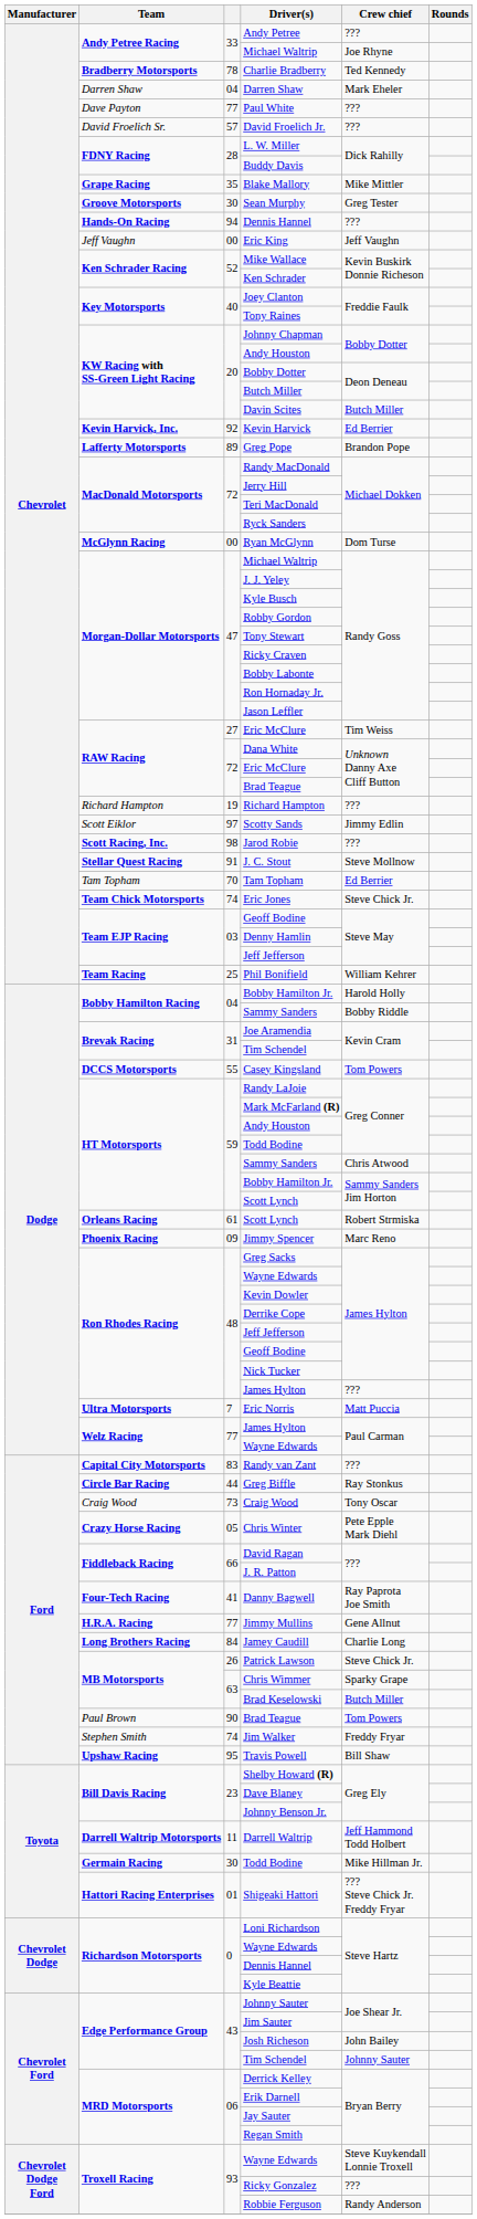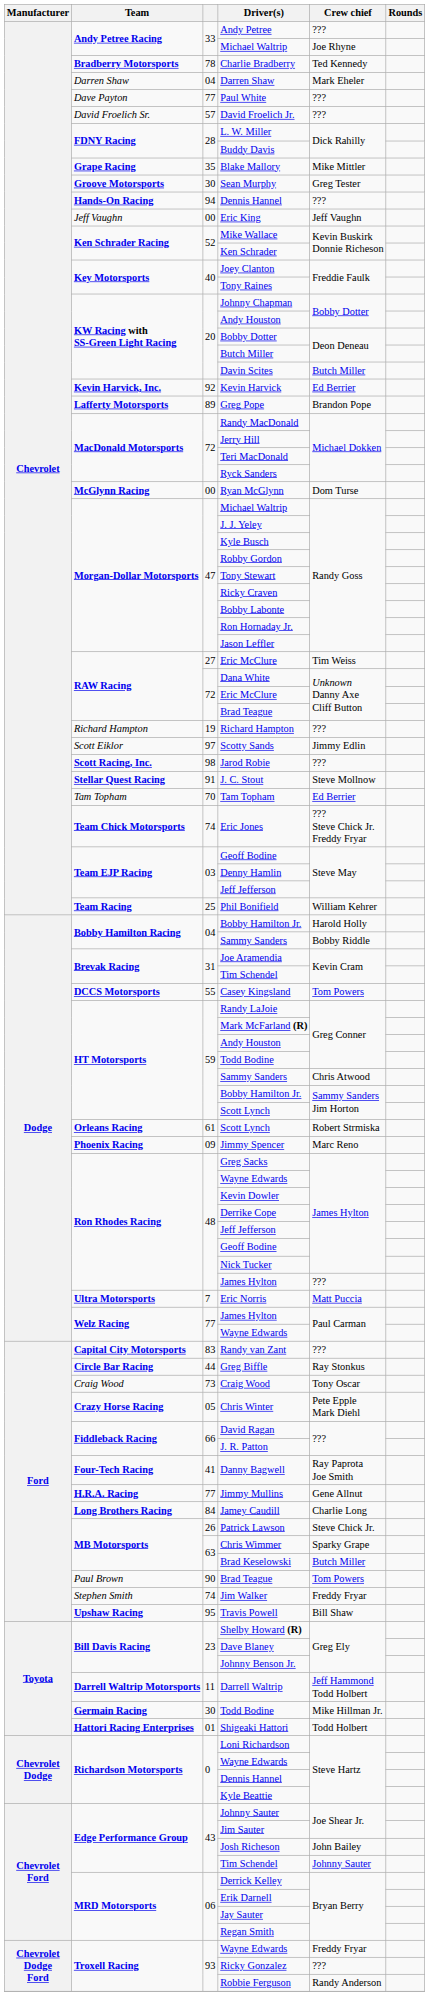 <table class="wikitable" style="font-size: 95%;">
 <tr>
 <th>Manufacturer</th>
 <th>Team</th>
 <th></th>
 <th>Driver(s)</th>
 <th>Crew chief</th>
 <th>Rounds</th>
 </tr>
 <tr>
 <th rowspan=51><a href='#'>Chevrolet</a></th>
 <td rowspan=2><strong><a href='#'>Andy Petree Racing</a></strong></td>
 <td rowspan=2>33</td>
 <td><a href='#'>Andy Petree</a></td>
 <td>???</td>
 <td></td>
 </tr>
 <tr>
 <td><a href='#'>Michael Waltrip</a></td>
 <td>Joe Rhyne</td>
 <td></td>
 </tr>
 <tr>
 <td><strong><a href='#'>Bradberry Motorsports</a></strong></td>
 <td>78</td>
 <td><a href='#'>Charlie Bradberry</a></td>
 <td>Ted Kennedy</td>
 <td></td>
 </tr>
 <tr>
 <td><em>Darren Shaw</em></td>
 <td>04</td>
 <td><a href='#'>Darren Shaw</a></td>
 <td>Mark Eheler</td>
 <td></td>
 </tr>
 <tr>
 <td><em>Dave Payton</em></td>
 <td>77</td>
 <td><a href='#'>Paul White</a></td>
 <td>???</td>
 <td></td>
 </tr>
 <tr>
 <td><em>David Froelich Sr.</em></td>
 <td>57</td>
 <td><a href='#'>David Froelich Jr.</a></td>
 <td>???</td>
 <td></td>
 </tr>
 <tr>
 <td rowspan=2><strong><a href='#'>FDNY Racing</a></strong></td>
 <td rowspan=2>28</td>
 <td><a href='#'>L. W. Miller</a></td>
 <td rowspan=2>Dick Rahilly</td>
 <td></td>
 </tr>
 <tr>
 <td><a href='#'>Buddy Davis</a></td>
 <td></td>
 </tr>
 <tr>
 <td><strong><a href='#'>Grape Racing</a></strong></td>
 <td>35</td>
 <td><a href='#'>Blake Mallory</a></td>
 <td>Mike Mittler</td>
 <td></td>
 </tr>
 <tr>
 <td><strong><a href='#'>Groove Motorsports</a></strong></td>
 <td>30</td>
 <td><a href='#'>Sean Murphy</a></td>
 <td>Greg Tester</td>
 <td></td>
 </tr>
 <tr>
 <td><strong><a href='#'>Hands-On Racing</a></strong></td>
 <td>94</td>
 <td><a href='#'>Dennis Hannel</a></td>
 <td>???</td>
 <td></td>
 </tr>
 <tr>
 <td><em>Jeff Vaughn</em></td>
 <td>00</td>
 <td><a href='#'>Eric King</a></td>
 <td>Jeff Vaughn</td>
 <td></td>
 </tr>
 <tr>
 <td rowspan=2><strong><a href='#'>Ken Schrader Racing</a></strong></td>
 <td rowspan=2>52</td>
 <td><a href='#'>Mike Wallace</a></td>
 <td rowspan=2>Kevin Buskirk <small></small> <br> Donnie Richeson <small></small></td>
 <td></td>
 </tr>
 <tr>
 <td><a href='#'>Ken Schrader</a></td>
 <td></td>
 </tr>
 <tr>
 <td rowspan=2><strong><a href='#'>Key Motorsports</a></strong></td>
 <td rowspan=2>40</td>
 <td><a href='#'>Joey Clanton</a></td>
 <td rowspan=2>Freddie Faulk</td>
 <td></td>
 </tr>
 <tr>
 <td><a href='#'>Tony Raines</a></td>
 <td></td>
 </tr>
 <tr>
 <td rowspan=5><strong><a href='#'>KW Racing</a> with <br> <a href='#'>SS-Green Light Racing</a></strong></td>
 <td rowspan=5>20</td>
 <td><a href='#'>Johnny Chapman</a></td>
 <td rowspan=2><a href='#'>Bobby Dotter</a></td>
 <td></td>
 </tr>
 <tr>
 <td><a href='#'>Andy Houston</a></td>
 <td></td>
 </tr>
 <tr>
 <td><a href='#'>Bobby Dotter</a></td>
 <td rowspan=2>Deon Deneau</td>
 <td></td>
 </tr>
 <tr>
 <td><a href='#'>Butch Miller</a></td>
 <td></td>
 </tr>
 <tr>
 <td><a href='#'>Davin Scites</a></td>
 <td><a href='#'>Butch Miller</a></td>
 <td></td>
 </tr>
 <tr>
 <td><strong><a href='#'>Kevin Harvick, Inc.</a></strong></td>
 <td>92</td>
 <td><a href='#'>Kevin Harvick</a></td>
 <td><a href='#'>Ed Berrier</a></td>
 <td></td>
 </tr>
 <tr>
 <td><strong><a href='#'>Lafferty Motorsports</a></strong></td>
 <td>89</td>
 <td><a href='#'>Greg Pope</a></td>
 <td>Brandon Pope</td>
 <td></td>
 </tr>
 <tr>
 <td rowspan=4><strong><a href='#'>MacDonald Motorsports</a></strong></td>
 <td rowspan=4>72</td>
 <td><a href='#'>Randy MacDonald</a></td>
 <td rowspan=4><a href='#'>Michael Dokken</a></td>
 <td></td>
 </tr>
 <tr>
 <td><a href='#'>Jerry Hill</a></td>
 <td></td>
 </tr>
 <tr>
 <td><a href='#'>Teri MacDonald</a></td>
 <td></td>
 </tr>
 <tr>
 <td><a href='#'>Ryck Sanders</a></td>
 <td></td>
 </tr>
 <tr>
 <td><strong><a href='#'>McGlynn Racing</a></strong></td>
 <td>00</td>
 <td><a href='#'>Ryan McGlynn</a></td>
 <td>Dom Turse</td>
 <td></td>
 </tr>
 <tr>
 <td rowspan=9><strong><a href='#'>Morgan-Dollar Motorsports</a></strong></td>
 <td rowspan=9>47</td>
 <td><a href='#'>Michael Waltrip</a></td>
 <td rowspan=9>Randy Goss</td>
 <td></td>
 </tr>
 <tr>
 <td><a href='#'>J. J. Yeley</a></td>
 <td></td>
 </tr>
 <tr>
 <td><a href='#'>Kyle Busch</a></td>
 <td></td>
 </tr>
 <tr>
 <td><a href='#'>Robby Gordon</a></td>
 <td></td>
 </tr>
 <tr>
 <td><a href='#'>Tony Stewart</a></td>
 <td></td>
 </tr>
 <tr>
 <td><a href='#'>Ricky Craven</a></td>
 <td></td>
 </tr>
 <tr>
 <td><a href='#'>Bobby Labonte</a></td>
 <td></td>
 </tr>
 <tr>
 <td><a href='#'>Ron Hornaday Jr.</a></td>
 <td></td>
 </tr>
 <tr>
 <td><a href='#'>Jason Leffler</a></td>
 <td></td>
 </tr>
 <tr>
 <td rowspan=4><strong><a href='#'>RAW Racing</a></strong></td>
 <td>27</td>
 <td><a href='#'>Eric McClure</a></td>
 <td>Tim Weiss</td>
 <td></td>
 </tr>
 <tr>
 <td rowspan=3>72</td>
 <td><a href='#'>Dana White</a></td>
 <td rowspan=3><em>Unknown</em> <small></small> <br> Danny Axe <small></small> <br> Cliff Button <small></small></td>
 <td></td>
 </tr>
 <tr>
 <td><a href='#'>Eric McClure</a></td>
 <td></td>
 </tr>
 <tr>
 <td><a href='#'>Brad Teague</a></td>
 <td></td>
 </tr>
 <tr>
 <td><em>Richard Hampton</em></td>
 <td>19</td>
 <td><a href='#'>Richard Hampton</a></td>
 <td>???</td>
 <td></td>
 </tr>
 <tr>
 <td><em>Scott Eiklor</em></td>
 <td>97</td>
 <td><a href='#'>Scotty Sands</a></td>
 <td>Jimmy Edlin</td>
 <td></td>
 </tr>
 <tr>
 <td><strong><a href='#'>Scott Racing, Inc.</a></strong></td>
 <td>98</td>
 <td><a href='#'>Jarod Robie</a></td>
 <td>???</td>
 <td></td>
 </tr>
 <tr>
 <td><strong><a href='#'>Stellar Quest Racing</a></strong></td>
 <td>91</td>
 <td><a href='#'>J. C. Stout</a></td>
 <td>Steve Mollnow</td>
 <td></td>
 </tr>
 <tr>
 <td><em>Tam Topham</em></td>
 <td>70</td>
 <td><a href='#'>Tam Topham</a></td>
 <td><a href='#'>Ed Berrier</a></td>
 <td></td>
 </tr>
 <tr>
 <td><strong><a href='#'>Team Chick Motorsports</a></strong></td>
 <td>74</td>
 <td><a href='#'>Eric Jones</a></td>
-<td>Steve Chick Jr.</td>
+<td>??? <small></small> <br> Steve Chick Jr. <small></small> <br> Freddy Fryar <small></small></td>
 <td></td>
 </tr>
 <tr>
 <td rowspan=3><strong><a href='#'>Team EJP Racing</a></strong></td>
 <td rowspan=3>03</td>
 <td><a href='#'>Geoff Bodine</a></td>
 <td rowspan=3>Steve May</td>
 <td></td>
 </tr>
 <tr>
 <td><a href='#'>Denny Hamlin</a></td>
 <td></td>
 </tr>
 <tr>
 <td><a href='#'>Jeff Jefferson</a></td>
 <td></td>
 </tr>
 <tr>
 <td><strong><a href='#'>Team Racing</a></strong></td>
 <td>25</td>
 <td><a href='#'>Phil Bonifield</a></td>
 <td>William Kehrer</td>
 <td></td>
 </tr>
 <tr>
 <th rowspan=25><a href='#'>Dodge</a></th>
 <td rowspan=2><strong><a href='#'>Bobby Hamilton Racing</a></strong></td>
 <td rowspan=2>04</td>
 <td><a href='#'>Bobby Hamilton Jr.</a></td>
 <td>Harold Holly</td>
 <td></td>
 </tr>
 <tr>
 <td><a href='#'>Sammy Sanders</a></td>
 <td>Bobby Riddle</td>
 <td></td>
 </tr>
 <tr>
 <td rowspan=2><strong><a href='#'>Brevak Racing</a></strong></td>
 <td rowspan=2>31</td>
 <td><a href='#'>Joe Aramendia</a></td>
 <td rowspan=2>Kevin Cram</td>
 <td></td>
 </tr>
 <tr>
 <td><a href='#'>Tim Schendel</a></td>
 <td></td>
 </tr>
 <tr>
 <td><strong><a href='#'>DCCS Motorsports</a></strong></td>
 <td>55</td>
 <td><a href='#'>Casey Kingsland</a></td>
 <td><a href='#'>Tom Powers</a></td>
 <td></td>
 </tr>
 <tr>
 <td rowspan=7><strong><a href='#'>HT Motorsports</a></strong></td>
 <td rowspan=7>59</td>
 <td><a href='#'>Randy LaJoie</a></td>
 <td rowspan=4>Greg Conner</td>
 <td></td>
 </tr>
 <tr>
 <td><a href='#'>Mark McFarland</a> <strong>(R)</strong></td>
 <td></td>
 </tr>
 <tr>
 <td><a href='#'>Andy Houston</a></td>
 <td></td>
 </tr>
 <tr>
 <td><a href='#'>Todd Bodine</a></td>
 <td></td>
 </tr>
 <tr>
 <td><a href='#'>Sammy Sanders</a></td>
 <td>Chris Atwood</td>
 <td></td>
 </tr>
 <tr>
 <td><a href='#'>Bobby Hamilton Jr.</a></td>
 <td rowspan=2><a href='#'>Sammy Sanders</a> <small></small> <br> Jim Horton <small></small></td>
 <td></td>
 </tr>
 <tr>
 <td><a href='#'>Scott Lynch</a></td>
 <td></td>
 </tr>
 <tr>
 <td><strong><a href='#'>Orleans Racing</a></strong></td>
 <td>61</td>
 <td><a href='#'>Scott Lynch</a></td>
 <td>Robert Strmiska</td>
 <td></td>
 </tr>
 <tr>
 <td><strong><a href='#'>Phoenix Racing</a></strong></td>
 <td>09</td>
 <td><a href='#'>Jimmy Spencer</a></td>
 <td>Marc Reno</td>
 <td></td>
 </tr>
 <tr>
 <td rowspan=8><strong><a href='#'>Ron Rhodes Racing</a></strong></td>
 <td rowspan=8>48</td>
 <td><a href='#'>Greg Sacks</a></td>
 <td rowspan=7><a href='#'>James Hylton</a></td>
 <td></td>
 </tr>
 <tr>
 <td><a href='#'>Wayne Edwards</a></td>
 <td></td>
 </tr>
 <tr>
 <td><a href='#'>Kevin Dowler</a></td>
 <td></td>
 </tr>
 <tr>
 <td><a href='#'>Derrike Cope</a></td>
 <td></td>
 </tr>
 <tr>
 <td><a href='#'>Jeff Jefferson</a></td>
 <td></td>
 </tr>
 <tr>
 <td><a href='#'>Geoff Bodine</a></td>
 <td></td>
 </tr>
 <tr>
 <td><a href='#'>Nick Tucker</a></td>
 <td></td>
 </tr>
 <tr>
 <td><a href='#'>James Hylton</a></td>
 <td>???</td>
 <td></td>
 </tr>
 <tr>
 <td><strong><a href='#'>Ultra Motorsports</a></strong></td>
 <td>7</td>
 <td><a href='#'>Eric Norris</a></td>
 <td><a href='#'>Matt Puccia</a></td>
 <td></td>
 </tr>
 <tr>
 <td rowspan=2><strong><a href='#'>Welz Racing</a></strong></td>
 <td rowspan=2>77</td>
 <td><a href='#'>James Hylton</a></td>
 <td rowspan=2>Paul Carman</td>
 <td></td>
 </tr>
 <tr>
 <td><a href='#'>Wayne Edwards</a></td>
 <td></td>
 </tr>
 <tr>
 <th rowspan=15><a href='#'>Ford</a></th>
 <td><strong><a href='#'>Capital City Motorsports</a></strong></td>
 <td>83</td>
 <td><a href='#'>Randy van Zant</a></td>
 <td>???</td>
 <td></td>
 </tr>
 <tr>
 <td><strong><a href='#'>Circle Bar Racing</a></strong></td>
 <td>44</td>
 <td><a href='#'>Greg Biffle</a></td>
 <td>Ray Stonkus</td>
 <td></td>
 </tr>
 <tr>
 <td><em>Craig Wood</em></td>
 <td>73</td>
 <td><a href='#'>Craig Wood</a></td>
 <td>Tony Oscar</td>
 <td></td>
 </tr>
 <tr>
 <td><strong><a href='#'>Crazy Horse Racing</a></strong></td>
 <td>05</td>
 <td><a href='#'>Chris Winter</a></td>
 <td>Pete Epple <small></small> <br> Mark Diehl <small></small></td>
 <td></td>
 </tr>
 <tr>
 <td rowspan=2><strong><a href='#'>Fiddleback Racing</a></strong></td>
 <td rowspan=2>66</td>
 <td><a href='#'>David Ragan</a></td>
 <td rowspan=2>???</td>
 <td></td>
 </tr>
 <tr>
 <td><a href='#'>J. R. Patton</a></td>
 <td></td>
 </tr>
 <tr>
 <td><strong><a href='#'>Four-Tech Racing</a></strong></td>
 <td>41</td>
 <td><a href='#'>Danny Bagwell</a></td>
 <td>Ray Paprota <small></small> <br> Joe Smith <small></small></td>
 <td></td>
 </tr>
 <tr>
 <td><strong><a href='#'>H.R.A. Racing</a></strong></td>
 <td>77</td>
 <td><a href='#'>Jimmy Mullins</a></td>
 <td>Gene Allnut</td>
 <td></td>
 </tr>
 <tr>
 <td><strong><a href='#'>Long Brothers Racing</a></strong></td>
 <td>84</td>
 <td><a href='#'>Jamey Caudill</a></td>
 <td>Charlie Long</td>
 <td></td>
 </tr>
 <tr>
 <td rowspan=3><strong><a href='#'>MB Motorsports</a></strong></td>
 <td>26</td>
 <td><a href='#'>Patrick Lawson</a></td>
 <td>Steve Chick Jr.</td>
 <td></td>
 </tr>
 <tr>
 <td rowspan=2>63</td>
 <td><a href='#'>Chris Wimmer</a></td>
 <td>Sparky Grape</td>
 <td></td>
 </tr>
 <tr>
 <td><a href='#'>Brad Keselowski</a></td>
 <td><a href='#'>Butch Miller</a></td>
 <td></td>
 </tr>
 <tr>
 <td><em>Paul Brown</em></td>
 <td>90</td>
 <td><a href='#'>Brad Teague</a></td>
 <td><a href='#'>Tom Powers</a></td>
 <td></td>
 </tr>
 <tr>
 <td><em>Stephen Smith</em></td>
 <td>74</td>
 <td><a href='#'>Jim Walker</a></td>
 <td>Freddy Fryar</td>
 <td></td>
 </tr>
 <tr>
 <td><strong><a href='#'>Upshaw Racing</a></strong></td>
 <td>95</td>
 <td><a href='#'>Travis Powell</a></td>
 <td>Bill Shaw</td>
 <td></td>
 </tr>
 <tr>
 <th rowspan=6><a href='#'>Toyota</a></th>
 <td rowspan=3><strong><a href='#'>Bill Davis Racing</a></strong></td>
 <td rowspan=3>23</td>
 <td><a href='#'>Shelby Howard</a> <strong>(R)</strong></td>
 <td rowspan=3>Greg Ely</td>
 <td></td>
 </tr>
 <tr>
 <td><a href='#'>Dave Blaney</a></td>
 <td></td>
 </tr>
 <tr>
 <td><a href='#'>Johnny Benson Jr.</a></td>
 <td></td>
 </tr>
 <tr>
 <td><strong><a href='#'>Darrell Waltrip Motorsports</a></strong></td>
 <td>11</td>
 <td><a href='#'>Darrell Waltrip</a></td>
 <td><a href='#'>Jeff Hammond</a><small></small> <br> Todd Holbert<small></small></td>
 <td></td>
 </tr>
 <tr>
 <td><strong><a href='#'>Germain Racing</a></strong></td>
 <td>30</td>
 <td><a href='#'>Todd Bodine</a></td>
 <td>Mike Hillman Jr.</td>
 <td></td>
 </tr>
 <tr>
 <td><strong><a href='#'>Hattori Racing Enterprises</a></strong></td>
 <td>01</td>
 <td><a href='#'>Shigeaki Hattori</a></td>
-<td>??? <small></small> <br> Steve Chick Jr. <small></small> <br> Freddy Fryar <small></small></td>
+<td>Todd Holbert</td>
 <td></td>
 </tr>
 <tr>
 <th rowspan=4><a href='#'>Chevrolet</a> <br> <a href='#'>Dodge</a></th>
 <td rowspan=4><strong><a href='#'>Richardson Motorsports</a></strong></td>
 <td rowspan=4>0</td>
 <td><a href='#'>Loni Richardson</a></td>
 <td rowspan=4>Steve Hartz</td>
 <td></td>
 </tr>
 <tr>
 <td><a href='#'>Wayne Edwards</a></td>
 <td></td>
 </tr>
 <tr>
 <td><a href='#'>Dennis Hannel</a></td>
 <td></td>
 </tr>
 <tr>
 <td><a href='#'>Kyle Beattie</a></td>
 <td></td>
 </tr>
 <tr>
 <th rowspan=8><a href='#'>Chevrolet</a> <br> <a href='#'>Ford</a></th>
 <td rowspan=4><strong><a href='#'>Edge Performance Group</a></strong></td>
 <td rowspan=4>43</td>
 <td><a href='#'>Johnny Sauter</a></td>
 <td rowspan=2>Joe Shear Jr.</td>
 <td></td>
 </tr>
 <tr>
 <td><a href='#'>Jim Sauter</a></td>
 <td></td>
 </tr>
 <tr>
 <td><a href='#'>Josh Richeson</a></td>
 <td>John Bailey</td>
 <td></td>
 </tr>
 <tr>
 <td><a href='#'>Tim Schendel</a></td>
 <td><a href='#'>Johnny Sauter</a></td>
 <td></td>
 </tr>
 <tr>
 <td rowspan=4><strong><a href='#'>MRD Motorsports</a></strong></td>
 <td rowspan=4>06</td>
 <td><a href='#'>Derrick Kelley</a></td>
 <td rowspan=4>Bryan Berry</td>
 <td></td>
 </tr>
 <tr>
 <td><a href='#'>Erik Darnell</a></td>
 <td></td>
 </tr>
 <tr>
 <td><a href='#'>Jay Sauter</a></td>
 <td></td>
 </tr>
 <tr>
 <td><a href='#'>Regan Smith</a></td>
 <td></td>
 </tr>
 <tr>
 <th rowspan=3><a href='#'>Chevrolet</a> <br> <a href='#'>Dodge</a> <br> <a href='#'>Ford</a></th>
 <td rowspan=3><strong><a href='#'>Troxell Racing</a></strong></td>
 <td rowspan=3>93</td>
 <td><a href='#'>Wayne Edwards</a></td>
-<td>Steve Kuykendall <small></small> <br> Lonnie Troxell <small></small></td>
+<td>Freddy Fryar</td>
 <td></td>
 </tr>
 <tr>
 <td><a href='#'>Ricky Gonzalez</a></td>
 <td>???</td>
 <td></td>
 </tr>
 <tr>
 <td><a href='#'>Robbie Ferguson</a></td>
 <td>Randy Anderson</td>
 <td></td>
 </tr>
 <tr>
 </tr>
 </table>
